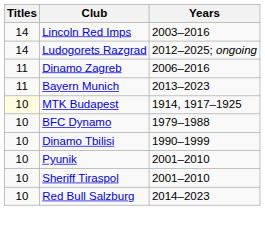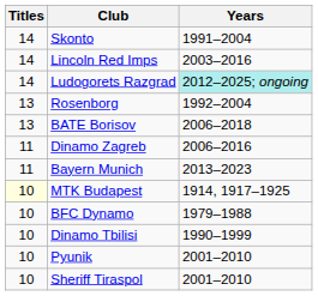 <table class="wikitable sortable" style="text-align:left">
 <tr>
 <th>Titles</th>
 <th>Club</th>
 <th>Years</th>
+</tr>
+<tr>
+<td style="text-align:center;">14</td>
+<td> <a href='#'>Skonto</a></td>
+<td>1991–2004</td>
 </tr>
 <tr>
 <td style="text-align:center;">14</td>
 <td> <a href='#'>Lincoln Red Imps</a></td>
 <td>2003–2016</td>
 </tr>
 <tr>
 <td style="text-align:center;">14</td>
 <td> <a href='#'>Ludogorets Razgrad</a></td>
-<td>2012–2025; <em>ongoing</em></td>
+<td style="background: paleturquoise;">2012–2025; <em>ongoing</em></td>
+</tr>
+<tr>
+<td style="text-align:center;">13</td>
+<td> <a href='#'>Rosenborg</a></td>
+<td>1992–2004</td>
+</tr>
+<tr>
+<td style="text-align:center;">13</td>
+<td> <a href='#'>BATE Borisov</a></td>
+<td>2006–2018</td>
 </tr>
 <tr>
 <td style="text-align:center;">11</td>
 <td> <a href='#'>Dinamo Zagreb</a></td>
 <td>2006–2016</td>
 </tr>
 <tr>
 <td style="text-align:center;">11</td>
 <td> <a href='#'>Bayern Munich</a></td>
 <td>2013–2023</td>
 </tr>
 <tr>
 <td style="background: lightyellow; text-align:center;">10</td>
 <td> <a href='#'>MTK Budapest</a></td>
 <td>1914, 1917–1925</td>
 </tr>
 <tr>
 <td style="text-align:center;">10</td>
 <td> <a href='#'>BFC Dynamo</a></td>
 <td>1979–1988</td>
 </tr>
 <tr>
 <td style="text-align:center;">10</td>
 <td> <a href='#'>Dinamo Tbilisi</a></td>
 <td>1990–1999</td>
 </tr>
 <tr>
 <td style="text-align:center;">10</td>
 <td> <a href='#'>Pyunik</a></td>
 <td>2001–2010</td>
 </tr>
 <tr>
 <td style="text-align:center;">10</td>
 <td> <a href='#'>Sheriff Tiraspol</a></td>
 <td>2001–2010</td>
 </tr>
-<tr>
-<td style="text-align:center;">10</td>
-<td> <a href='#'>Red Bull Salzburg</a></td>
-<td>2014–2023</td>
-</tr>
 </table>
